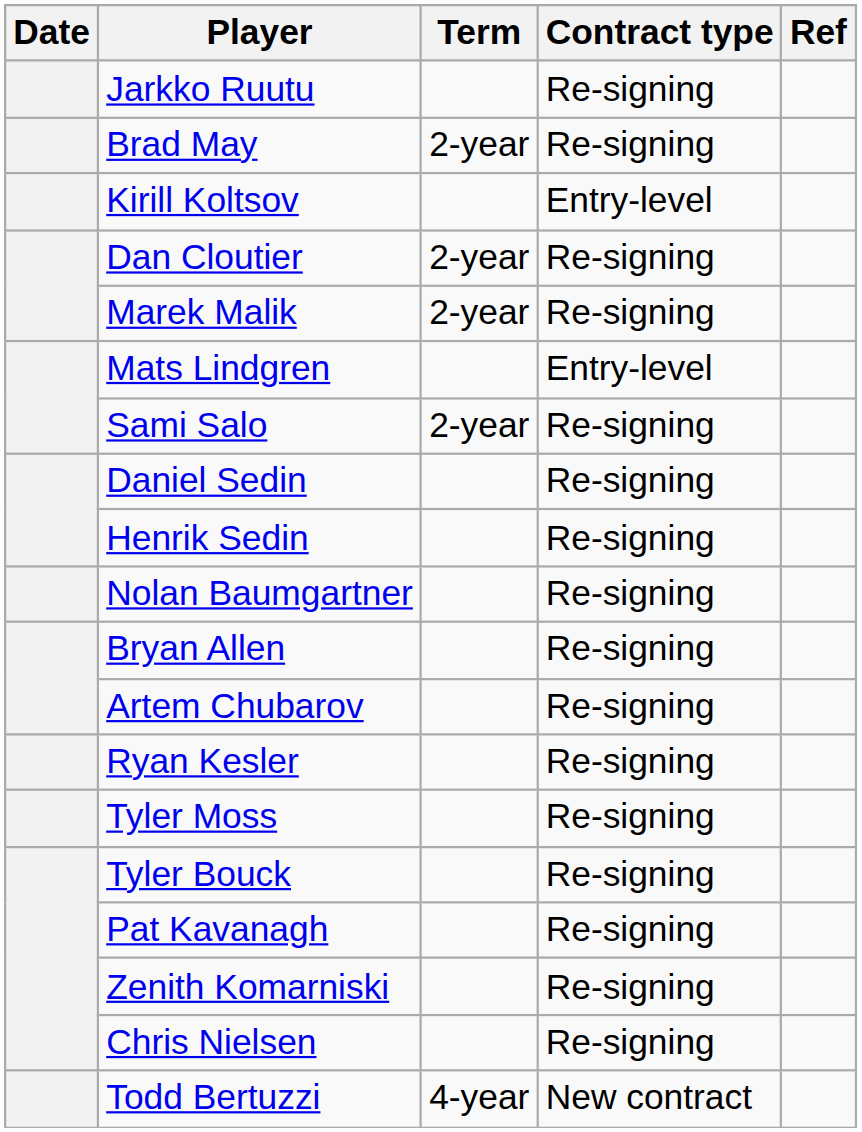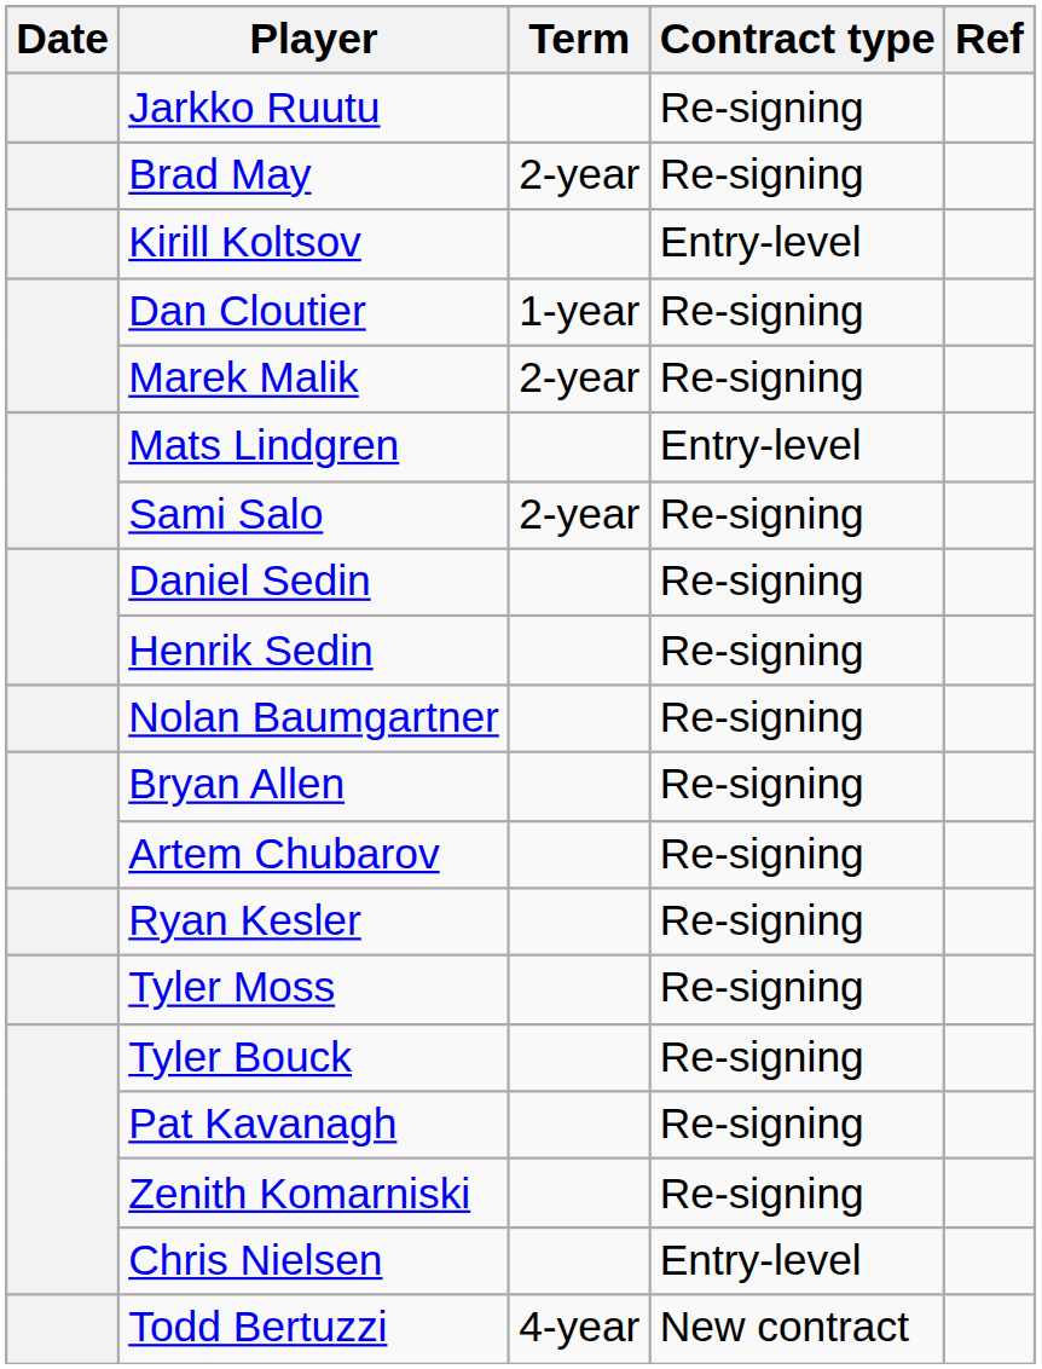 <table class="wikitable plainrowheaders">
 <tr style="background:#ddd; text-align:center;">
 <th>Date</th>
 <th>Player</th>
 <th>Term</th>
 <th>Contract type</th>
 <th>Ref</th>
 </tr>
 <tr>
 <th scope="row"></th>
 <td><a href='#'>Jarkko Ruutu</a></td>
 <td></td>
 <td>Re-signing</td>
 <td></td>
 </tr>
 <tr>
 <th scope="row"></th>
 <td><a href='#'>Brad May</a></td>
 <td>2-year</td>
 <td>Re-signing</td>
 <td></td>
 </tr>
 <tr>
 <th scope="row"></th>
 <td><a href='#'>Kirill Koltsov</a></td>
 <td></td>
 <td>Entry-level</td>
 <td></td>
 </tr>
 <tr>
 <th scope="row" rowspan=2></th>
 <td><a href='#'>Dan Cloutier</a></td>
-<td>2-year</td>
+<td>1-year</td>
 <td>Re-signing</td>
 <td></td>
 </tr>
 <tr>
 <td><a href='#'>Marek Malik</a></td>
 <td>2-year</td>
 <td>Re-signing</td>
 <td></td>
 </tr>
 <tr>
 <th scope="row" rowspan=2></th>
 <td><a href='#'>Mats Lindgren</a></td>
 <td></td>
 <td>Entry-level</td>
 <td></td>
 </tr>
 <tr>
 <td><a href='#'>Sami Salo</a></td>
 <td>2-year</td>
 <td>Re-signing</td>
 <td></td>
 </tr>
 <tr>
 <th scope="row" rowspan=2></th>
 <td><a href='#'>Daniel Sedin</a></td>
 <td></td>
 <td>Re-signing</td>
 <td></td>
 </tr>
 <tr>
 <td><a href='#'>Henrik Sedin</a></td>
 <td></td>
 <td>Re-signing</td>
 <td></td>
 </tr>
 <tr>
 <th scope="row"></th>
 <td><a href='#'>Nolan Baumgartner</a></td>
 <td></td>
 <td>Re-signing</td>
 <td></td>
 </tr>
 <tr>
 <th scope="row" rowspan=2></th>
 <td><a href='#'>Bryan Allen</a></td>
 <td></td>
 <td>Re-signing</td>
 <td></td>
 </tr>
 <tr>
 <td><a href='#'>Artem Chubarov</a></td>
 <td></td>
 <td>Re-signing</td>
 <td></td>
 </tr>
 <tr>
 <th scope="row"></th>
 <td><a href='#'>Ryan Kesler</a></td>
 <td></td>
 <td>Re-signing</td>
 <td></td>
 </tr>
 <tr>
 <th scope="row"></th>
 <td><a href='#'>Tyler Moss</a></td>
 <td></td>
 <td>Re-signing</td>
 <td></td>
 </tr>
 <tr>
 <th scope="row" rowspan=4></th>
 <td><a href='#'>Tyler Bouck</a></td>
 <td></td>
 <td>Re-signing</td>
 <td></td>
 </tr>
 <tr>
 <td><a href='#'>Pat Kavanagh</a></td>
 <td></td>
 <td>Re-signing</td>
 <td></td>
 </tr>
 <tr>
 <td><a href='#'>Zenith Komarniski</a></td>
 <td></td>
 <td>Re-signing</td>
 <td></td>
 </tr>
 <tr>
 <td><a href='#'>Chris Nielsen</a></td>
 <td></td>
-<td>Re-signing</td>
+<td>Entry-level</td>
 <td></td>
 </tr>
 <tr>
 <th scope="row"></th>
 <td><a href='#'>Todd Bertuzzi</a></td>
 <td>4-year</td>
 <td>New contract</td>
 <td></td>
 </tr>
 </table>
